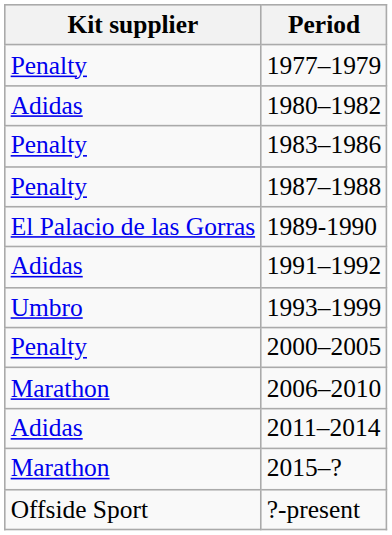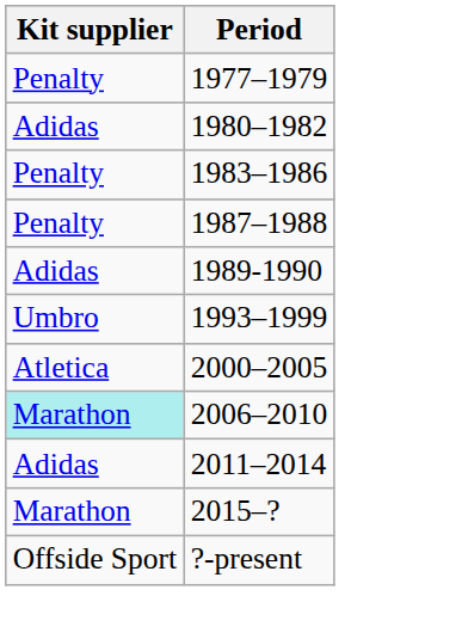 <table class="wikitable">
 <tr>
 <th>Kit supplier</th>
 <th>Period</th>
 </tr>
 <tr>
 <td> <a href='#'>Penalty</a></td>
 <td>1977–1979</td>
 </tr>
 <tr>
 <td> <a href='#'>Adidas</a></td>
 <td>1980–1982</td>
 </tr>
 <tr>
 <td> <a href='#'>Penalty</a></td>
 <td>1983–1986</td>
 </tr>
 <tr>
 <td> <a href='#'>Penalty</a></td>
 <td>1987–1988</td>
 </tr>
 <tr>
-<td> <a href='#'>El Palacio de las Gorras</a></td>
+<td> <a href='#'>Adidas</a></td>
 <td>1989-1990</td>
-</tr>
-<tr>
-<td> <a href='#'>Adidas</a></td>
-<td>1991–1992</td>
 </tr>
 <tr>
 <td> <a href='#'>Umbro</a></td>
 <td>1993–1999</td>
 </tr>
 <tr>
-<td> <a href='#'>Penalty</a></td>
+<td> <a href='#'>Atletica</a></td>
 <td>2000–2005</td>
 </tr>
 <tr>
-<td> <a href='#'>Marathon</a></td>
+<td style="background: paleturquoise;"> <a href='#'>Marathon</a></td>
 <td>2006–2010</td>
 </tr>
 <tr>
 <td> <a href='#'>Adidas</a></td>
 <td>2011–2014</td>
 </tr>
 <tr>
 <td> <a href='#'>Marathon</a></td>
 <td>2015–?</td>
 </tr>
 <tr>
 <td> Offside Sport</td>
 <td>?-present</td>
 </tr>
 </table>
